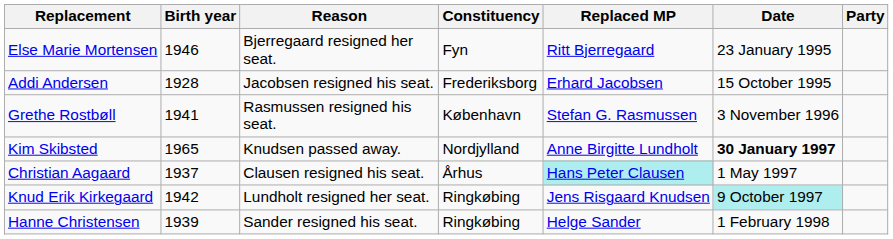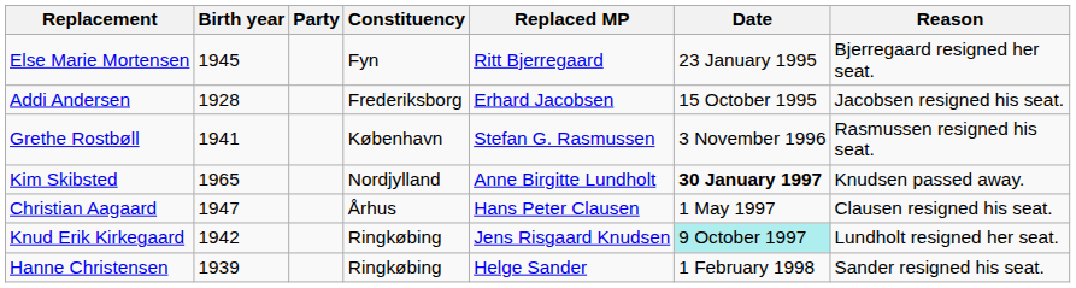 <table class="wikitable sortable">
 <tr>
 <th>Replacement</th>
 <th>Birth year</th>
-<th width="200px" class="unsortable">Reason</th>
+<th>Party</th>
 <th>Constituency</th>
 <th>Replaced MP</th>
 <th>Date</th>
-<th>Party</th>
+<th width="200px" class="unsortable">Reason</th>
 </tr>
 <tr>
 <td><a href='#'>Else Marie Mortensen</a></td>
-<td>1946</td>
-<td>Bjerregaard resigned her seat.</td>
+<td>1945</td>
+<td data-sort-value="A" style="text-align: left;"></td>
 <td>Fyn</td>
 <td><a href='#'>Ritt Bjerregaard</a></td>
 <td>23 January 1995</td>
-<td data-sort-value="A" style="text-align: left;"></td>
+<td>Bjerregaard resigned her seat.</td>
 </tr>
 <tr>
 <td><a href='#'>Addi Andersen</a></td>
 <td>1928</td>
-<td>Jacobsen resigned his seat.</td>
+<td data-sort-value="D" style="text-align: left;"></td>
 <td>Frederiksborg</td>
 <td><a href='#'>Erhard Jacobsen</a></td>
 <td>15 October 1995</td>
-<td data-sort-value="D" style="text-align: left;"></td>
+<td>Jacobsen resigned his seat.</td>
 </tr>
 <tr>
 <td><a href='#'>Grethe Rostbøll</a></td>
 <td>1941</td>
-<td>Rasmussen resigned his seat.</td>
+<td data-sort-value="C" style="text-align: left;"></td>
 <td>København</td>
 <td><a href='#'>Stefan G. Rasmussen</a></td>
 <td>3 November 1996</td>
-<td data-sort-value="C" style="text-align: left;"></td>
+<td>Rasmussen resigned his seat.</td>
 </tr>
 <tr>
 <td><a href='#'>Kim Skibsted</a></td>
 <td>1965</td>
-<td>Knudsen passed away.</td>
+<td data-sort-value="A" style="text-align: left;"></td>
 <td>Nordjylland</td>
 <td><a href='#'>Anne Birgitte Lundholt</a></td>
 <td><strong>30 January 1997</strong></td>
-<td data-sort-value="A" style="text-align: left;"></td>
+<td>Knudsen passed away.</td>
 </tr>
 <tr>
 <td><a href='#'>Christian Aagaard</a></td>
-<td>1937</td>
+<td>1947</td>
+<td data-sort-value="C" style="text-align: left;"></td>
+<td>Århus</td>
+<td><a href='#'>Hans Peter Clausen</a></td>
+<td>1 May 1997</td>
 <td>Clausen resigned his seat.</td>
-<td>Århus</td>
-<td style="background: paleturquoise;"><a href='#'>Hans Peter Clausen</a></td>
-<td>1 May 1997</td>
-<td data-sort-value="C" style="text-align: left;"></td>
 </tr>
 <tr>
 <td><a href='#'>Knud Erik Kirkegaard</a></td>
 <td>1942</td>
-<td>Lundholt resigned her seat.</td>
+<td data-sort-value="C" style="text-align: left;"></td>
 <td>Ringkøbing</td>
 <td><a href='#'>Jens Risgaard Knudsen</a></td>
 <td style="background: paleturquoise;">9 October 1997</td>
-<td data-sort-value="C" style="text-align: left;"></td>
+<td>Lundholt resigned her seat.</td>
 </tr>
 <tr>
 <td><a href='#'>Hanne Christensen</a></td>
 <td>1939</td>
-<td>Sander resigned his seat.</td>
+<td data-sort-value="V" style="text-align: left;"></td>
 <td>Ringkøbing</td>
 <td><a href='#'>Helge Sander</a></td>
 <td>1 February 1998</td>
-<td data-sort-value="V" style="text-align: left;"></td>
+<td>Sander resigned his seat.</td>
 </tr>
 </table>
